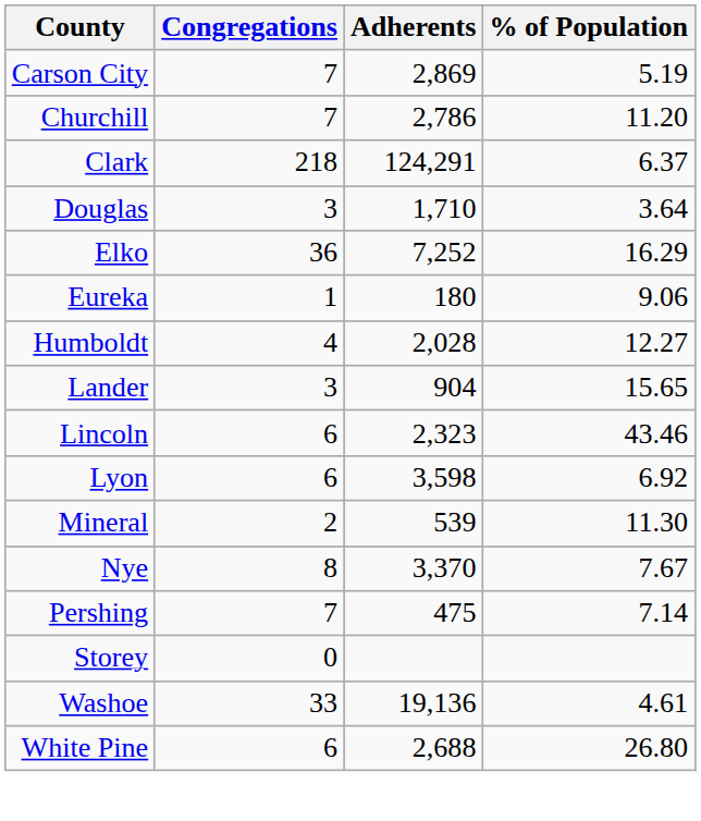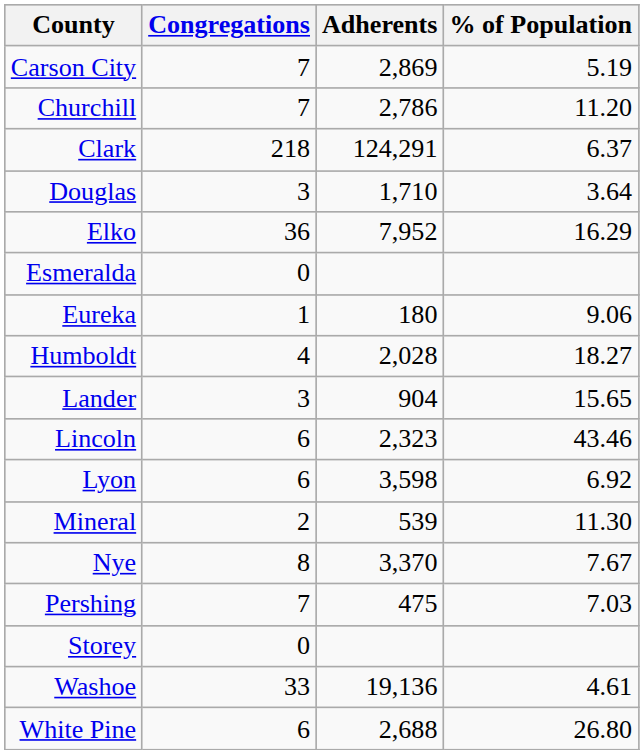 <table class="wikitable sortable mw-collapsible mw-collapsed" style="text-align: right">
 <tr>
 <th>County</th>
 <th><a href='#'>Congregations</a></th>
 <th>Adherents</th>
 <th>% of Population</th>
 </tr>
 <tr>
 <td><a href='#'>Carson City</a></td>
 <td>7</td>
 <td>2,869</td>
 <td>5.19</td>
 </tr>
 <tr>
 <td><a href='#'>Churchill</a></td>
 <td>7</td>
 <td>2,786</td>
 <td>11.20</td>
 </tr>
 <tr>
 <td><a href='#'>Clark</a></td>
 <td>218</td>
 <td>124,291</td>
 <td>6.37</td>
 </tr>
 <tr>
 <td><a href='#'>Douglas</a></td>
 <td>3</td>
 <td>1,710</td>
 <td>3.64</td>
 </tr>
 <tr>
 <td><a href='#'>Elko</a></td>
 <td>36</td>
-<td>7,252</td>
+<td>7,952</td>
 <td>16.29</td>
+</tr>
+<tr>
+<td><a href='#'>Esmeralda</a></td>
+<td>0</td>
+<td></td>
+<td></td>
 </tr>
 <tr>
 <td><a href='#'>Eureka</a></td>
 <td>1</td>
 <td>180</td>
 <td>9.06</td>
 </tr>
 <tr>
 <td><a href='#'>Humboldt</a></td>
 <td>4</td>
 <td>2,028</td>
-<td>12.27</td>
+<td>18.27</td>
 </tr>
 <tr>
 <td><a href='#'>Lander</a></td>
 <td>3</td>
 <td>904</td>
 <td>15.65</td>
 </tr>
 <tr>
 <td><a href='#'>Lincoln</a></td>
 <td>6</td>
 <td>2,323</td>
 <td>43.46</td>
 </tr>
 <tr>
 <td><a href='#'>Lyon</a></td>
 <td>6</td>
 <td>3,598</td>
 <td>6.92</td>
 </tr>
 <tr>
 <td><a href='#'>Mineral</a></td>
 <td>2</td>
 <td>539</td>
 <td>11.30</td>
 </tr>
 <tr>
 <td><a href='#'>Nye</a></td>
 <td>8</td>
 <td>3,370</td>
 <td>7.67</td>
 </tr>
 <tr>
 <td><a href='#'>Pershing</a></td>
 <td>7</td>
 <td>475</td>
-<td>7.14</td>
+<td>7.03</td>
 </tr>
 <tr>
 <td><a href='#'>Storey</a></td>
 <td>0</td>
 <td></td>
 <td></td>
 </tr>
 <tr>
 <td><a href='#'>Washoe</a></td>
 <td>33</td>
 <td>19,136</td>
 <td>4.61</td>
 </tr>
 <tr>
 <td><a href='#'>White Pine</a></td>
 <td>6</td>
 <td>2,688</td>
 <td>26.80</td>
 </tr>
 </table>
